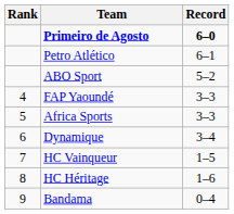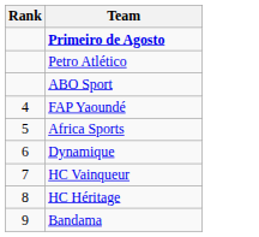 <table class=wikitable style="text-align:center;">
 <tr>
 <th>Rank</th>
 <th width=170>Team</th>
-<th>Record</th>
 </tr>
 <tr>
 <td></td>
 <td align=left> <strong><a href='#'>Primeiro de Agosto</a></strong></td>
-<td><strong>6–0</strong></td>
 </tr>
 <tr>
 <td></td>
 <td align=left> <a href='#'>Petro Atlético</a></td>
-<td>6–1</td>
 </tr>
 <tr>
 <td></td>
 <td align=left> <a href='#'>ABO Sport</a></td>
-<td>5–2</td>
 </tr>
 <tr>
 <td>4</td>
 <td align=left> <a href='#'>FAP Yaoundé</a></td>
-<td>3–3</td>
 </tr>
 <tr>
 <td>5</td>
 <td align=left> <a href='#'>Africa Sports</a></td>
-<td>3–3</td>
 </tr>
 <tr>
 <td>6</td>
 <td align=left> <a href='#'>Dynamique</a></td>
-<td>3–4</td>
 </tr>
 <tr>
 <td>7</td>
 <td align=left> <a href='#'>HC Vainqueur</a></td>
-<td>1–5</td>
 </tr>
 <tr>
 <td>8</td>
 <td align=left> <a href='#'>HC Héritage</a></td>
-<td>1–6</td>
 </tr>
 <tr>
 <td>9</td>
 <td align=left> <a href='#'>Bandama</a></td>
-<td>0–4</td>
 </tr>
 </table>
